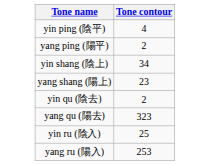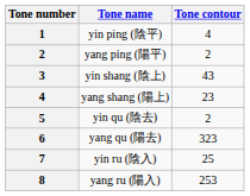 <table class="wikitable" style="text-align:center; margin:1em auto 1em auto">
 <tr>
+<th>Tone number</th>
 <th><a href='#'>Tone name</a></th>
 <th><a href='#'>Tone contour</a></th>
 </tr>
 <tr>
+<th>1</th>
 <td>yin ping (陰平)</td>
 <td> 4</td>
 </tr>
 <tr>
+<th>2</th>
 <td>yang ping (陽平)</td>
 <td> 2</td>
 </tr>
 <tr>
+<th>3</th>
 <td>yin shang (陰上)</td>
-<td> 34</td>
+<td> 43</td>
 </tr>
 <tr>
+<th>4</th>
 <td>yang shang (陽上)</td>
 <td> 23</td>
 </tr>
 <tr>
+<th>5</th>
 <td>yin qu (陰去)</td>
 <td> 2</td>
 </tr>
 <tr>
+<th>6</th>
 <td>yang qu (陽去)</td>
 <td> 323</td>
 </tr>
 <tr>
+<th>7</th>
 <td>yin ru (陰入)</td>
 <td> 25</td>
 </tr>
 <tr>
+<th>8</th>
 <td>yang ru (陽入)</td>
 <td> 253</td>
 </tr>
 </table>
